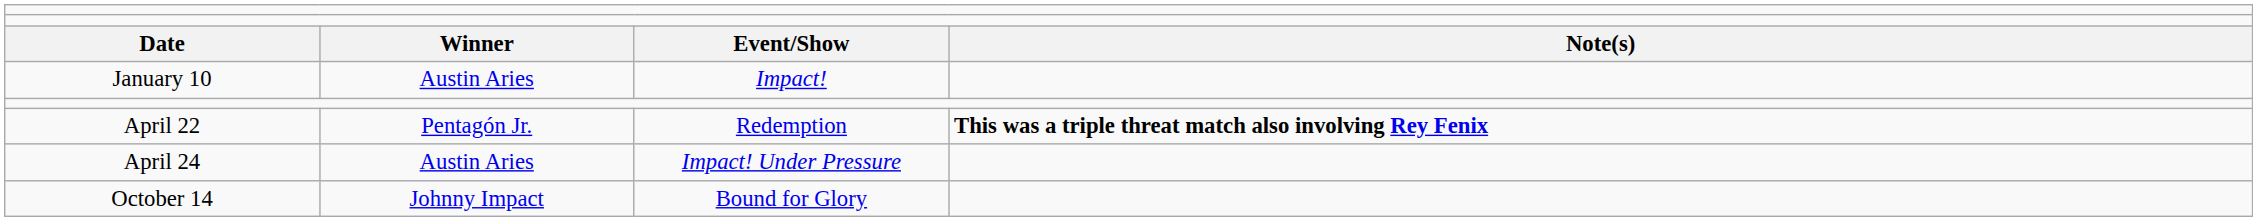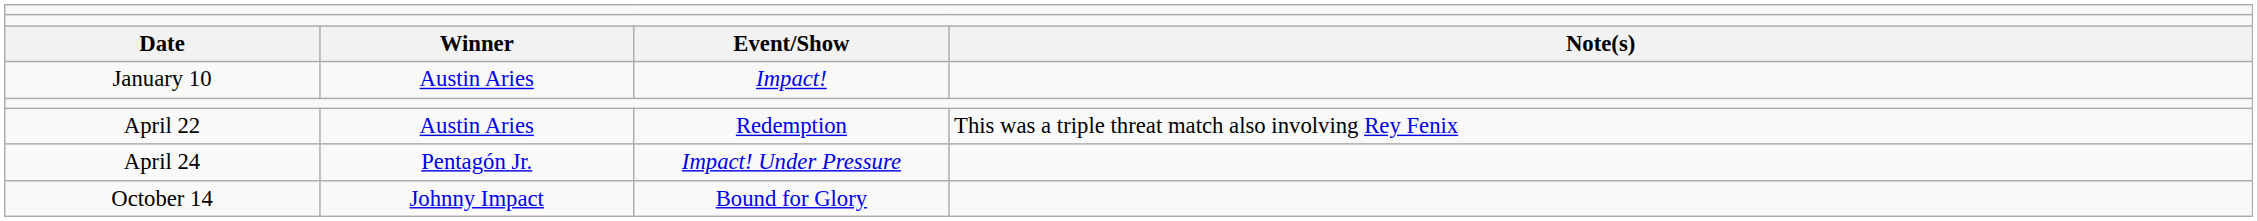 <table class="wikitable" style="text-align:center; width:100%;">
 <tr>
 <td colspan="5"></td>
 </tr>
 <tr>
 <td colspan="5"><strong></strong></td>
 </tr>
 <tr>
 <th width=14%>Date</th>
 <th width=14%>Winner</th>
 <th width=14%>Event/Show</th>
 <th width=58%>Note(s)</th>
 </tr>
 <tr>
 <td>January 10<br></td>
 <td><a href='#'>Austin Aries</a></td>
 <td><em><a href='#'>Impact!</a></em></td>
 <td></td>
 </tr>
 <tr>
 <td colspan="5"></td>
 </tr>
 <tr>
 <td>April 22</td>
-<td><a href='#'>Pentagón Jr.</a></td>
+<td><a href='#'>Austin Aries</a></td>
 <td><a href='#'>Redemption</a></td>
-<td align=left><strong>This was a triple threat match also involving <a href='#'>Rey Fenix</a></strong></td>
+<td align=left>This was a triple threat match also involving <a href='#'>Rey Fenix</a></td>
 </tr>
 <tr>
 <td>April 24<br></td>
-<td><a href='#'>Austin Aries</a></td>
+<td><a href='#'>Pentagón Jr.</a></td>
 <td><em><a href='#'>Impact! Under Pressure</a></em></td>
 <td></td>
 </tr>
 <tr>
 <td>October 14</td>
 <td><a href='#'>Johnny Impact</a></td>
 <td><a href='#'>Bound for Glory</a></td>
 <td></td>
 </tr>
 </table>
